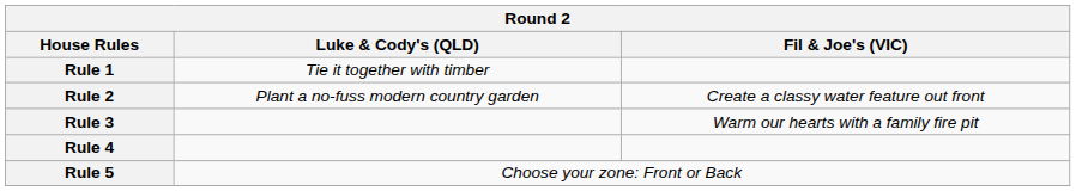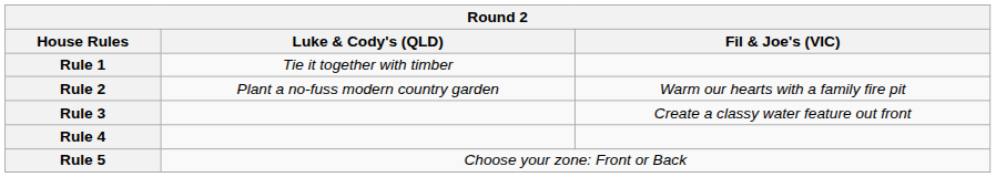 <table class="wikitable plainrowheaders" style="text-align:center; font-size:90%; width:65em;">
 <tr>
 <th colspan="3" >Round 2</th>
 </tr>
 <tr>
 <th style="width:15%;">House Rules</th>
 <th style="width:40%;">Luke & Cody's (QLD)</th>
 <th style="width:40%;">Fil & Joe's (VIC)</th>
 </tr>
 <tr>
 <th>Rule 1</th>
 <td><em>Tie it together with timber</em></td>
 <td></td>
 </tr>
 <tr>
 <th>Rule 2</th>
 <td><em>Plant a no-fuss modern country garden</em></td>
-<td><em>Create a classy water feature out front</em></td>
+<td><em>Warm our hearts with a family fire pit</em></td>
 </tr>
 <tr>
 <th>Rule 3</th>
 <td></td>
-<td><em>Warm our hearts with a family fire pit</em></td>
+<td><em>Create a classy water feature out front</em></td>
 </tr>
 <tr>
 <th>Rule 4</th>
 <td></td>
 <td></td>
 </tr>
 <tr>
 <th>Rule 5</th>
 <td colspan="2"><em>Choose your zone: Front or Back</em></td>
 </tr>
 <tr>
 </tr>
 </table>
